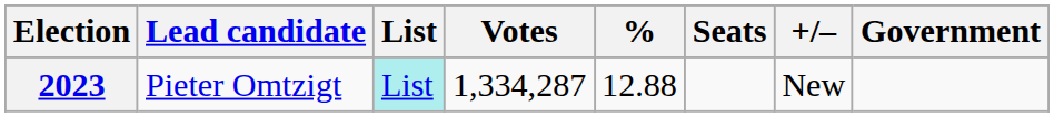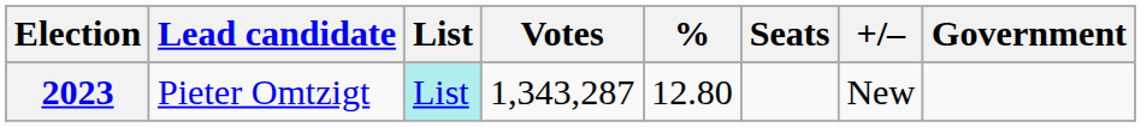 <table class="wikitable">
 <tr>
 <th>Election</th>
 <th><a href='#'>Lead candidate</a></th>
 <th>List</th>
 <th>Votes</th>
 <th>%</th>
 <th>Seats</th>
 <th>+/–</th>
 <th>Government</th>
 </tr>
 <tr>
 <th><a href='#'>2023</a></th>
 <td><a href='#'>Pieter Omtzigt</a></td>
 <td style="background: paleturquoise;"><a href='#'>List</a></td>
-<td style="text-align: right;">1,334,287</td>
-<td style="text-align: right;">12.88</td>
+<td style="text-align: right;">1,343,287</td>
+<td style="text-align: right;">12.80</td>
 <td></td>
 <td>New</td>
 <td></td>
 </tr>
 </table>
